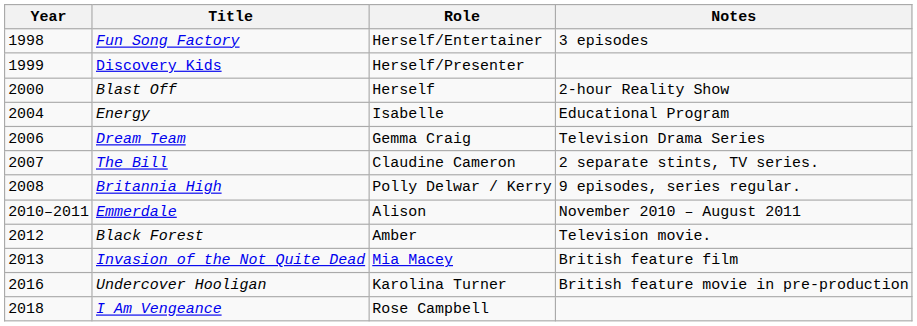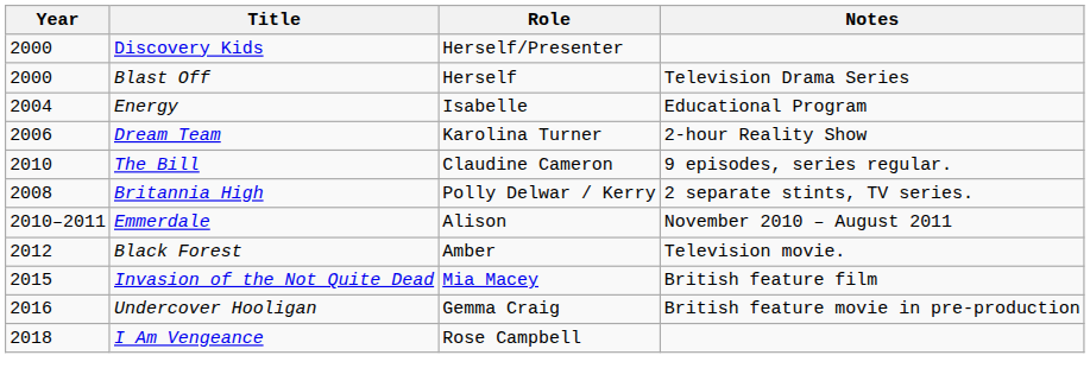 <table class="wikitable sortable">
 <tr>
 <th>Year</th>
 <th>Title</th>
 <th>Role</th>
 <th class="unsortable">Notes</th>
 </tr>
 <tr>
-<td>1998</td>
-<td><em><a href='#'>Fun Song Factory</a></em></td>
-<td>Herself/Entertainer</td>
-<td>3 episodes</td>
-</tr>
-<tr>
-<td>1999</td>
+<td>2000</td>
 <td><a href='#'>Discovery Kids</a></td>
 <td>Herself/Presenter</td>
 <td></td>
 </tr>
 <tr>
 <td>2000</td>
 <td><em>Blast Off</em></td>
 <td>Herself</td>
-<td>2-hour Reality Show</td>
+<td>Television Drama Series</td>
 </tr>
 <tr>
 <td>2004</td>
 <td><em>Energy</em></td>
 <td>Isabelle</td>
 <td>Educational Program</td>
 </tr>
 <tr>
 <td>2006</td>
 <td><em><a href='#'>Dream Team</a></em></td>
-<td>Gemma Craig</td>
-<td>Television Drama Series</td>
+<td>Karolina Turner</td>
+<td>2-hour Reality Show</td>
 </tr>
 <tr>
-<td>2007</td>
+<td>2010</td>
 <td><em><a href='#'>The Bill</a></em></td>
 <td>Claudine Cameron</td>
-<td>2 separate stints, TV series.</td>
+<td>9 episodes, series regular.</td>
 </tr>
 <tr>
 <td>2008</td>
 <td><em><a href='#'>Britannia High</a></em></td>
 <td>Polly Delwar / Kerry</td>
-<td>9 episodes, series regular.</td>
+<td>2 separate stints, TV series.</td>
 </tr>
 <tr>
 <td>2010–2011</td>
 <td><em><a href='#'>Emmerdale</a></em></td>
 <td>Alison</td>
 <td>November 2010 – August 2011</td>
 </tr>
 <tr>
 <td>2012</td>
 <td><em>Black Forest</em></td>
 <td>Amber</td>
 <td>Television movie.</td>
 </tr>
 <tr>
-<td>2013</td>
+<td>2015</td>
 <td><em><a href='#'>Invasion of the Not Quite Dead</a></em></td>
 <td><a href='#'>Mia Macey</a></td>
 <td>British feature film</td>
 </tr>
 <tr>
 <td>2016</td>
 <td><em>Undercover Hooligan</em></td>
-<td>Karolina Turner</td>
+<td>Gemma Craig</td>
 <td>British feature movie in pre-production</td>
 </tr>
 <tr>
 <td>2018</td>
 <td><em><a href='#'>I Am Vengeance</a></em></td>
 <td>Rose Campbell</td>
 <td></td>
 </tr>
 </table>
